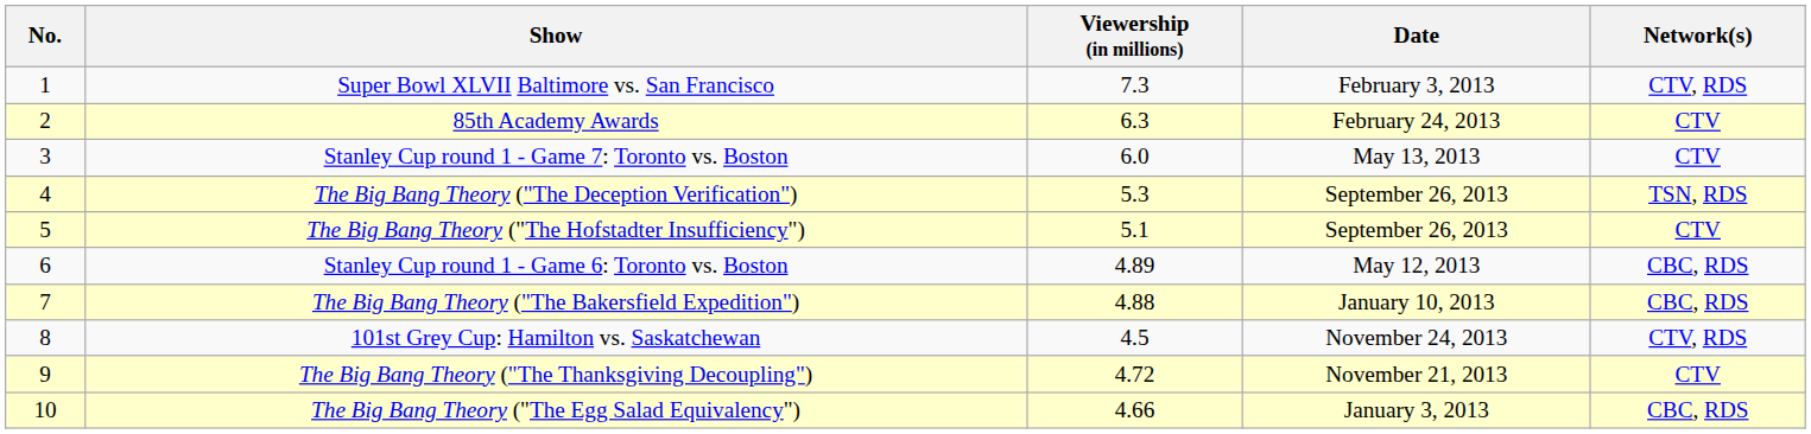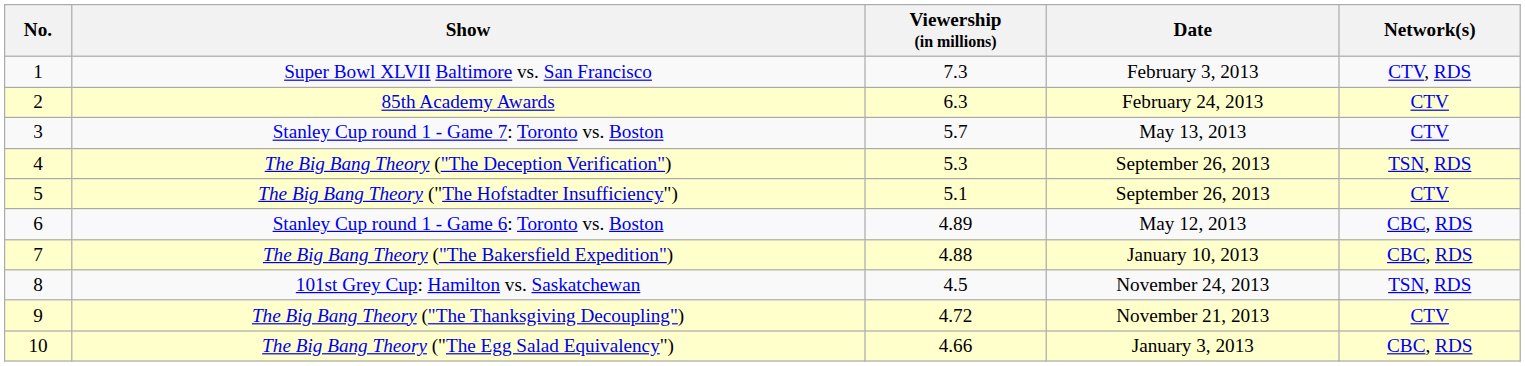 <table class="wikitable sortable" style="width:100%; text-align:center;">
 <tr>
 <th><abbr>No.</abbr></th>
 <th>Show</th>
 <th>Viewership<br><small>(in millions)</small></th>
 <th>Date</th>
 <th>Network(s)</th>
 </tr>
 <tr>
 <td>1</td>
 <td><a href='#'>Super Bowl XLVII</a> <a href='#'>Baltimore</a> vs. <a href='#'>San Francisco</a></td>
 <td>7.3</td>
 <td>February 3, 2013</td>
 <td><a href='#'>CTV</a>, <a href='#'>RDS</a></td>
 </tr>
 <tr style="background:#ffc;">
 <td>2</td>
 <td><a href='#'>85th Academy Awards</a></td>
 <td>6.3</td>
 <td>February 24, 2013</td>
 <td><a href='#'>CTV</a></td>
 </tr>
 <tr>
 <td>3</td>
 <td><a href='#'>Stanley Cup round 1 - Game 7</a>: <a href='#'>Toronto</a> vs. <a href='#'>Boston</a></td>
-<td>6.0</td>
+<td>5.7</td>
 <td>May 13, 2013</td>
 <td><a href='#'>CTV</a></td>
 </tr>
 <tr style="background:#ffc;">
 <td>4</td>
 <td><em><a href='#'>The Big Bang Theory</a></em> (<a href='#'>"The Deception Verification"</a>)</td>
 <td>5.3</td>
 <td>September 26, 2013</td>
 <td><a href='#'>TSN</a>, <a href='#'>RDS</a></td>
 </tr>
 <tr style="background:#ffc;">
 <td>5</td>
 <td><em><a href='#'>The Big Bang Theory</a></em> ("<a href='#'>The Hofstadter Insufficiency</a>")</td>
 <td>5.1</td>
 <td>September 26, 2013</td>
 <td><a href='#'>CTV</a></td>
 </tr>
 <tr>
 <td>6</td>
 <td><a href='#'>Stanley Cup round 1 - Game 6</a>: <a href='#'>Toronto</a> vs. <a href='#'>Boston</a></td>
 <td>4.89</td>
 <td>May 12, 2013</td>
 <td><a href='#'>CBC</a>, <a href='#'>RDS</a></td>
 </tr>
 <tr style="background:#ffc;">
 <td>7</td>
 <td><em><a href='#'>The Big Bang Theory</a></em> (<a href='#'>"The Bakersfield Expedition"</a>)</td>
 <td>4.88</td>
 <td>January 10, 2013</td>
 <td><a href='#'>CBC</a>, <a href='#'>RDS</a></td>
 </tr>
 <tr>
 <td>8</td>
 <td><a href='#'>101st Grey Cup</a>: <a href='#'>Hamilton</a> vs. <a href='#'>Saskatchewan</a></td>
 <td>4.5</td>
 <td>November 24, 2013</td>
-<td><a href='#'>CTV</a>, <a href='#'>RDS</a></td>
+<td><a href='#'>TSN</a>, <a href='#'>RDS</a></td>
 </tr>
 <tr style="background:#ffc;">
 <td>9</td>
 <td><em><a href='#'>The Big Bang Theory</a></em> (<a href='#'>"The Thanksgiving Decoupling"</a>)</td>
 <td>4.72</td>
 <td>November 21, 2013</td>
 <td><a href='#'>CTV</a></td>
 </tr>
 <tr style="background:#ffc;">
 <td>10</td>
 <td><em><a href='#'>The Big Bang Theory</a></em> ("<a href='#'>The Egg Salad Equivalency</a>")</td>
 <td>4.66</td>
 <td>January 3, 2013</td>
 <td><a href='#'>CBC</a>, <a href='#'>RDS</a></td>
 </tr>
 </table>
